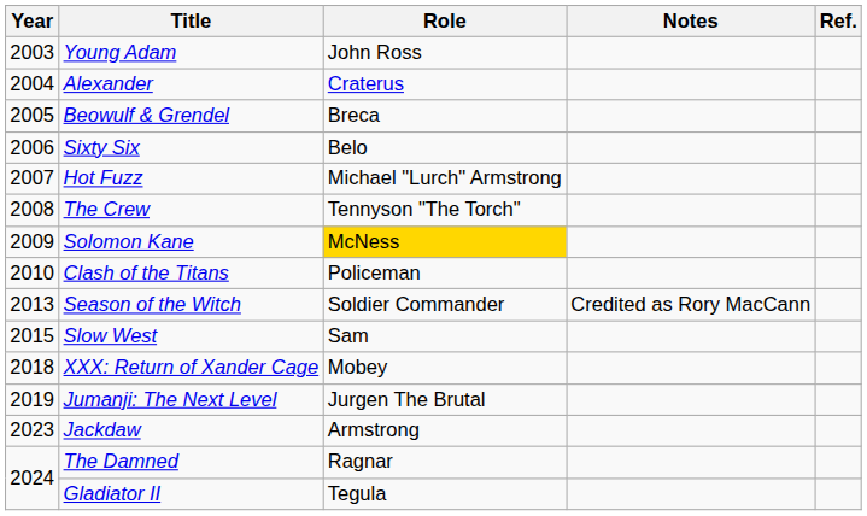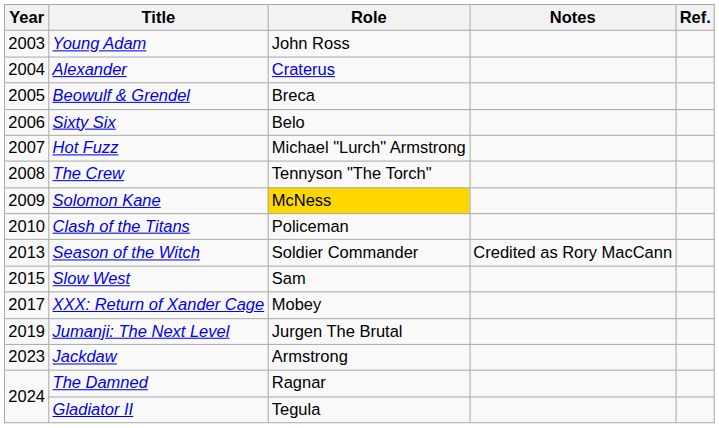 <table class="wikitable sortable">
 <tr>
 <th>Year</th>
 <th>Title</th>
 <th>Role</th>
 <th>Notes</th>
 <th>Ref.</th>
 </tr>
 <tr>
 <td>2003</td>
 <td><em><a href='#'>Young Adam</a></em></td>
 <td>John Ross</td>
 <td></td>
 <td></td>
 </tr>
 <tr>
 <td>2004</td>
 <td><em><a href='#'>Alexander</a></em></td>
 <td><a href='#'>Craterus</a></td>
 <td></td>
 <td></td>
 </tr>
 <tr>
 <td>2005</td>
 <td><em><a href='#'>Beowulf & Grendel</a></em></td>
 <td>Breca</td>
 <td></td>
 <td></td>
 </tr>
 <tr>
 <td>2006</td>
 <td><em><a href='#'>Sixty Six</a></em></td>
 <td>Belo</td>
 <td></td>
 <td></td>
 </tr>
 <tr>
 <td>2007</td>
 <td><em><a href='#'>Hot Fuzz</a></em></td>
 <td>Michael "Lurch" Armstrong</td>
 <td></td>
 <td></td>
 </tr>
 <tr>
 <td>2008</td>
 <td><em><a href='#'>The Crew</a></em></td>
 <td>Tennyson "The Torch"</td>
 <td></td>
 <td></td>
 </tr>
 <tr>
 <td>2009</td>
 <td><em><a href='#'>Solomon Kane</a></em></td>
 <td style="background: gold;">McNess</td>
 <td></td>
 <td></td>
 </tr>
 <tr>
 <td>2010</td>
 <td><em><a href='#'>Clash of the Titans</a></em></td>
 <td>Policeman</td>
 <td></td>
 <td></td>
 </tr>
 <tr>
 <td>2013</td>
 <td><em><a href='#'>Season of the Witch</a></em></td>
 <td>Soldier Commander</td>
 <td>Credited as Rory MacCann</td>
 <td></td>
 </tr>
 <tr>
 <td>2015</td>
 <td><em><a href='#'>Slow West</a></em></td>
 <td>Sam</td>
 <td></td>
 <td></td>
 </tr>
 <tr>
-<td>2018</td>
+<td>2017</td>
 <td><em><a href='#'>XXX: Return of Xander Cage</a></em></td>
 <td>Mobey</td>
 <td></td>
 <td></td>
 </tr>
 <tr>
 <td>2019</td>
 <td><em><a href='#'>Jumanji: The Next Level</a></em></td>
 <td>Jurgen The Brutal</td>
 <td></td>
 <td></td>
 </tr>
 <tr>
 <td>2023</td>
 <td><em><a href='#'>Jackdaw</a></em></td>
 <td>Armstrong</td>
 <td></td>
 <td></td>
 </tr>
 <tr>
 <td rowspan=2>2024</td>
 <td><em><a href='#'>The Damned</a></em></td>
 <td>Ragnar</td>
 <td></td>
 <td></td>
 </tr>
 <tr>
 <td><em><a href='#'>Gladiator II</a></em></td>
 <td>Tegula</td>
 <td></td>
 <td></td>
 </tr>
 </table>
